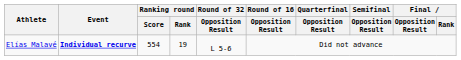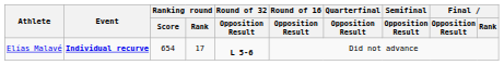 <table class=wikitable style=font-size:90%;text-align:center>
 <tr>
 <th rowspan=2>Athlete</th>
 <th rowspan=2>Event</th>
 <th colspan=2>Ranking round</th>
 <th>Round of 32</th>
 <th>Round of 16</th>
 <th>Quarterfinal</th>
 <th>Semifinal</th>
 <th colspan=2>Final / </th>
 </tr>
 <tr style=font-size:95%>
 <th>Score</th>
 <th>Rank</th>
 <th>Opposition<br>Result</th>
 <th>Opposition<br>Result</th>
 <th>Opposition<br>Result</th>
 <th>Opposition<br>Result</th>
 <th>Opposition<br>Result</th>
 <th>Rank</th>
 </tr>
 <tr>
 <td align=left><a href='#'>Elías Malavé</a></td>
 <td align=left><strong><a href='#'>Individual recurve</a></strong></td>
-<td>554</td>
-<td>19</td>
-<td><br>L 5-6</td>
+<td>654</td>
+<td>17</td>
+<td><strong><br>L 5-6</strong></td>
 <td colspan=5>Did not advance</td>
 </tr>
 </table>
